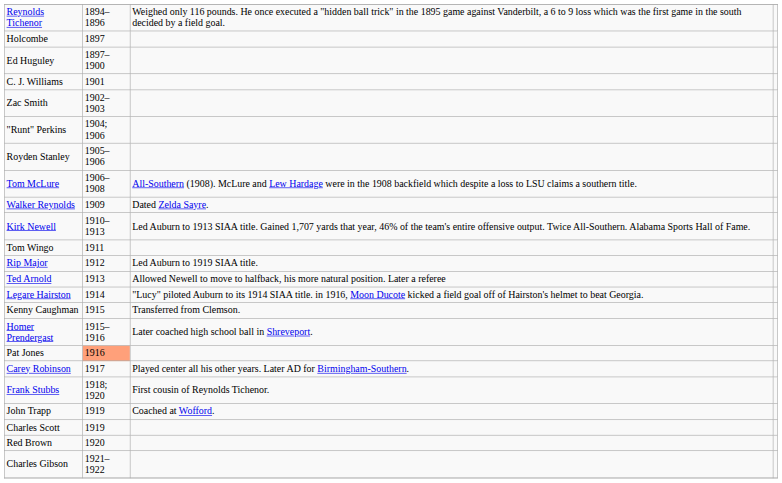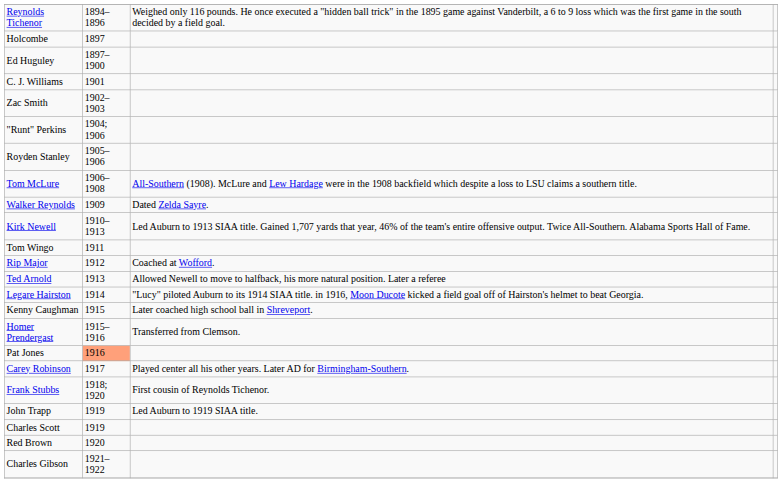 <table class="wikitable sortable">
 <tr>
 </tr>
 <tr>
 <td><a href='#'>Reynolds Tichenor</a></td>
 <td>1894–1896</td>
 <td>Weighed only 116 pounds. He once executed a "hidden ball trick" in the 1895 game against Vanderbilt, a 6 to 9 loss which was the first game in the south decided by a field goal.</td>
 <td></td>
 </tr>
 <tr>
 <td>Holcombe</td>
 <td>1897</td>
 <td></td>
 <td></td>
 </tr>
 <tr>
 <td>Ed Huguley</td>
 <td>1897–1900</td>
 <td></td>
 <td></td>
 </tr>
 <tr>
 <td>C. J. Williams</td>
 <td>1901</td>
 <td></td>
 <td></td>
 </tr>
 <tr>
 <td>Zac Smith</td>
 <td>1902–1903</td>
 <td></td>
 <td></td>
 </tr>
 <tr>
 <td>"Runt" Perkins</td>
 <td>1904; 1906</td>
 <td></td>
 <td></td>
 </tr>
 <tr>
 <td>Royden Stanley</td>
 <td>1905–1906</td>
 <td></td>
 <td></td>
 </tr>
 <tr>
 <td><a href='#'>Tom McLure</a></td>
 <td>1906–1908</td>
 <td><a href='#'>All-Southern</a> (1908). McLure and <a href='#'>Lew Hardage</a> were in the 1908 backfield which despite a loss to LSU claims a southern title.</td>
 <td></td>
 </tr>
 <tr>
 <td><a href='#'>Walker Reynolds</a></td>
 <td>1909</td>
 <td>Dated <a href='#'>Zelda Sayre</a>.</td>
 </tr>
 <tr>
 <td><a href='#'>Kirk Newell</a></td>
 <td>1910–1913</td>
 <td>Led Auburn to 1913 SIAA title. Gained 1,707 yards that year, 46% of the team's entire offensive output. Twice All-Southern. Alabama Sports Hall of Fame.</td>
 <td></td>
 </tr>
 <tr>
 <td>Tom Wingo</td>
 <td>1911</td>
 <td></td>
 <td></td>
 </tr>
 <tr>
 <td><a href='#'>Rip Major</a></td>
 <td>1912</td>
-<td>Led Auburn to 1919 SIAA title.</td>
+<td>Coached at <a href='#'>Wofford</a>.</td>
 <td></td>
 </tr>
 <tr>
 <td><a href='#'>Ted Arnold</a></td>
 <td>1913</td>
 <td>Allowed Newell to move to halfback, his more natural position. Later a referee</td>
 <td></td>
 </tr>
 <tr>
 <td><a href='#'>Legare Hairston</a></td>
 <td>1914</td>
 <td>"Lucy" piloted Auburn to its 1914 SIAA title. in 1916, <a href='#'>Moon Ducote</a> kicked a field goal off of Hairston's helmet to beat Georgia.</td>
 <td></td>
 </tr>
 <tr>
 <td>Kenny Caughman</td>
 <td>1915</td>
-<td>Transferred from Clemson.</td>
+<td>Later coached high school ball in <a href='#'>Shreveport</a>.</td>
 <td></td>
 </tr>
 <tr>
 <td><a href='#'>Homer Prendergast</a></td>
 <td>1915–1916</td>
-<td>Later coached high school ball in <a href='#'>Shreveport</a>.</td>
+<td>Transferred from Clemson.</td>
 <td></td>
 </tr>
 <tr>
 <td>Pat Jones</td>
 <td style="background: lightsalmon;">1916</td>
 <td></td>
 <td></td>
 </tr>
 <tr>
 <td><a href='#'>Carey Robinson</a></td>
 <td>1917</td>
 <td>Played center all his other years. Later AD for <a href='#'>Birmingham-Southern</a>.</td>
 <td></td>
 </tr>
 <tr>
 <td><a href='#'>Frank Stubbs</a></td>
 <td>1918; 1920</td>
 <td>First cousin of Reynolds Tichenor.</td>
 <td></td>
 </tr>
 <tr>
 <td>John Trapp</td>
 <td>1919</td>
-<td>Coached at <a href='#'>Wofford</a>.</td>
+<td>Led Auburn to 1919 SIAA title.</td>
 <td></td>
 </tr>
 <tr>
 <td>Charles Scott</td>
 <td>1919</td>
 <td></td>
 <td></td>
 </tr>
 <tr>
 <td>Red Brown</td>
 <td>1920</td>
 <td></td>
 <td></td>
 </tr>
 <tr>
 <td>Charles Gibson</td>
 <td>1921–1922</td>
 <td></td>
 <td></td>
 </tr>
 <tr>
 </tr>
 </table>
